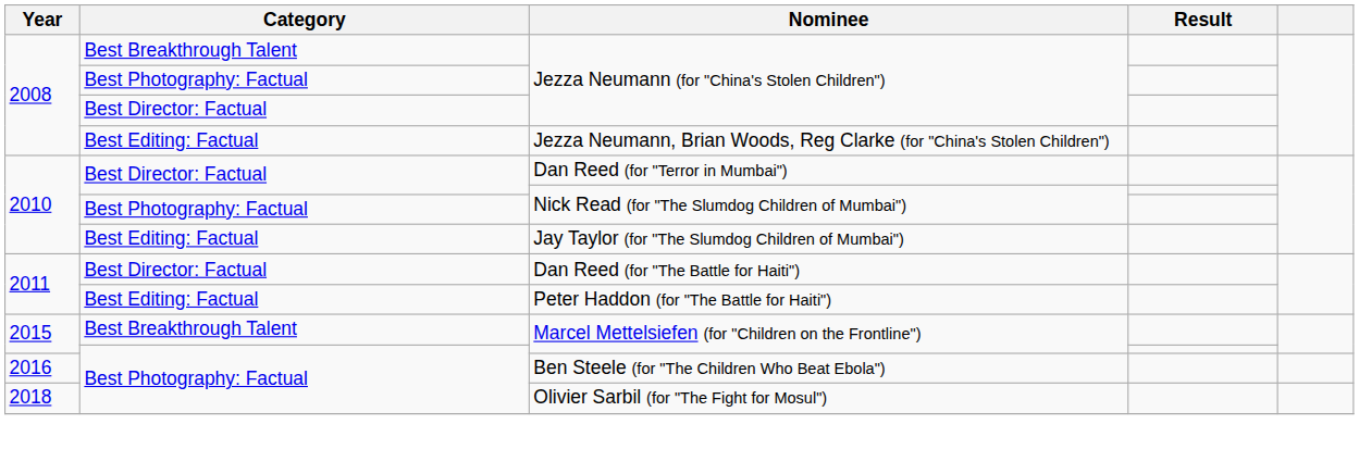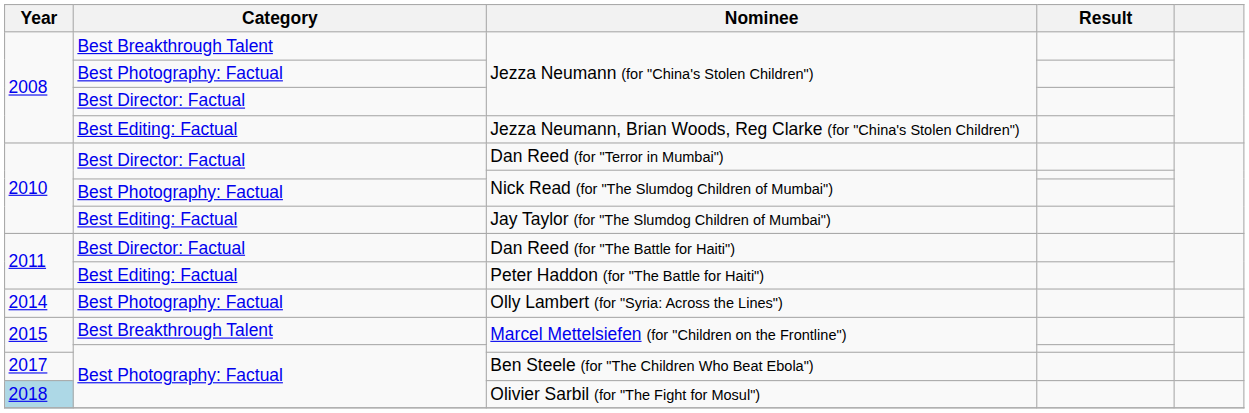 <table class="wikitable" style="width:90%;">
 <tr>
 <th width=5%>Year</th>
 <th style="width:30%;">Category</th>
 <th style="width:40%;">Nominee</th>
 <th style="width:10%;">Result</th>
 <th width=5%></th>
 </tr>
 <tr>
 <td rowspan="4"><a href='#'>2008</a></td>
 <td><a href='#'>Best Breakthrough Talent</a></td>
 <td rowspan="3">Jezza Neumann <small>(for "China's Stolen Children")</small></td>
 <td></td>
 <td rowspan="4"></td>
 </tr>
 <tr>
 <td><a href='#'>Best Photography: Factual</a></td>
 <td></td>
 </tr>
 <tr>
 <td><a href='#'>Best Director: Factual</a></td>
 <td></td>
 </tr>
 <tr>
 <td><a href='#'>Best Editing: Factual</a></td>
 <td>Jezza Neumann, Brian Woods, Reg Clarke <small>(for "China's Stolen Children")</small></td>
 <td></td>
 </tr>
 <tr>
 <td rowspan="4"><a href='#'>2010</a></td>
 <td rowspan="2"><a href='#'>Best Director: Factual</a></td>
 <td>Dan Reed <small>(for "Terror in Mumbai")</small></td>
 <td></td>
 <td rowspan="4"></td>
 </tr>
 <tr>
 <td rowspan="2">Nick Read <small>(for "The Slumdog Children of Mumbai")</small></td>
 <td></td>
 </tr>
 <tr>
 <td><a href='#'>Best Photography: Factual</a></td>
 <td></td>
 </tr>
 <tr>
 <td><a href='#'>Best Editing: Factual</a></td>
 <td>Jay Taylor <small>(for "The Slumdog Children of Mumbai")</small></td>
 <td></td>
 </tr>
 <tr>
 <td rowspan="2"><a href='#'>2011</a></td>
 <td><a href='#'>Best Director: Factual</a></td>
 <td>Dan Reed <small>(for "The Battle for Haiti")</small></td>
 <td></td>
 <td rowspan="2"></td>
 </tr>
 <tr>
 <td><a href='#'>Best Editing: Factual</a></td>
 <td>Peter Haddon <small>(for "The Battle for Haiti")</small></td>
 <td></td>
 </tr>
 <tr>
+<td><a href='#'>2014</a></td>
+<td><a href='#'>Best Photography: Factual</a></td>
+<td>Olly Lambert <small>(for "Syria: Across the Lines")</small></td>
+<td></td>
+<td></td>
+</tr>
+<tr>
 <td rowspan="2"><a href='#'>2015</a></td>
 <td><a href='#'>Best Breakthrough Talent</a></td>
 <td rowspan="2"><a href='#'>Marcel Mettelsiefen</a> <small>(for "Children on the Frontline")</small></td>
 <td></td>
 <td rowspan="2"></td>
 </tr>
 <tr>
 <td rowspan="3"><a href='#'>Best Photography: Factual</a></td>
 <td></td>
 </tr>
 <tr>
-<td><a href='#'>2016</a></td>
+<td><a href='#'>2017</a></td>
 <td>Ben Steele <small>(for "The Children Who Beat Ebola")</small></td>
 <td></td>
 <td></td>
 </tr>
 <tr>
-<td><a href='#'>2018</a></td>
+<td style="background: lightblue;"><a href='#'>2018</a></td>
 <td>Olivier Sarbil <small>(for "The Fight for Mosul")</small></td>
 <td></td>
 <td></td>
 </tr>
 <tr>
 </tr>
 </table>
